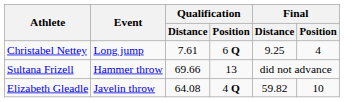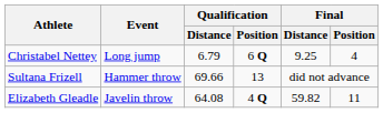 <table class=wikitable style="font-size:90%">
 <tr>
 <th rowspan="2">Athlete</th>
 <th rowspan="2">Event</th>
 <th colspan="2">Qualification</th>
 <th colspan="2">Final</th>
 </tr>
 <tr style="font-size:95%">
 <th>Distance</th>
 <th>Position</th>
 <th>Distance</th>
 <th>Position</th>
 </tr>
 <tr style=text-align:center>
 <td style=text-align:left><a href='#'>Christabel Nettey</a></td>
 <td style=text-align:left><a href='#'>Long jump</a></td>
-<td>7.61</td>
+<td>6.79</td>
 <td>6 <strong>Q</strong></td>
 <td>9.25</td>
 <td>4</td>
 </tr>
 <tr style=text-align:center>
 <td style=text-align:left><a href='#'>Sultana Frizell</a></td>
 <td style=text-align:left><a href='#'>Hammer throw</a></td>
 <td>69.66</td>
 <td>13</td>
 <td colspan=2>did not advance</td>
 </tr>
 <tr style=text-align:center>
 <td style=text-align:left><a href='#'>Elizabeth Gleadle</a></td>
 <td style=text-align:left><a href='#'>Javelin throw</a></td>
 <td>64.08</td>
 <td>4 <strong>Q</strong></td>
 <td>59.82</td>
-<td>10</td>
+<td>11</td>
 </tr>
 </table>
